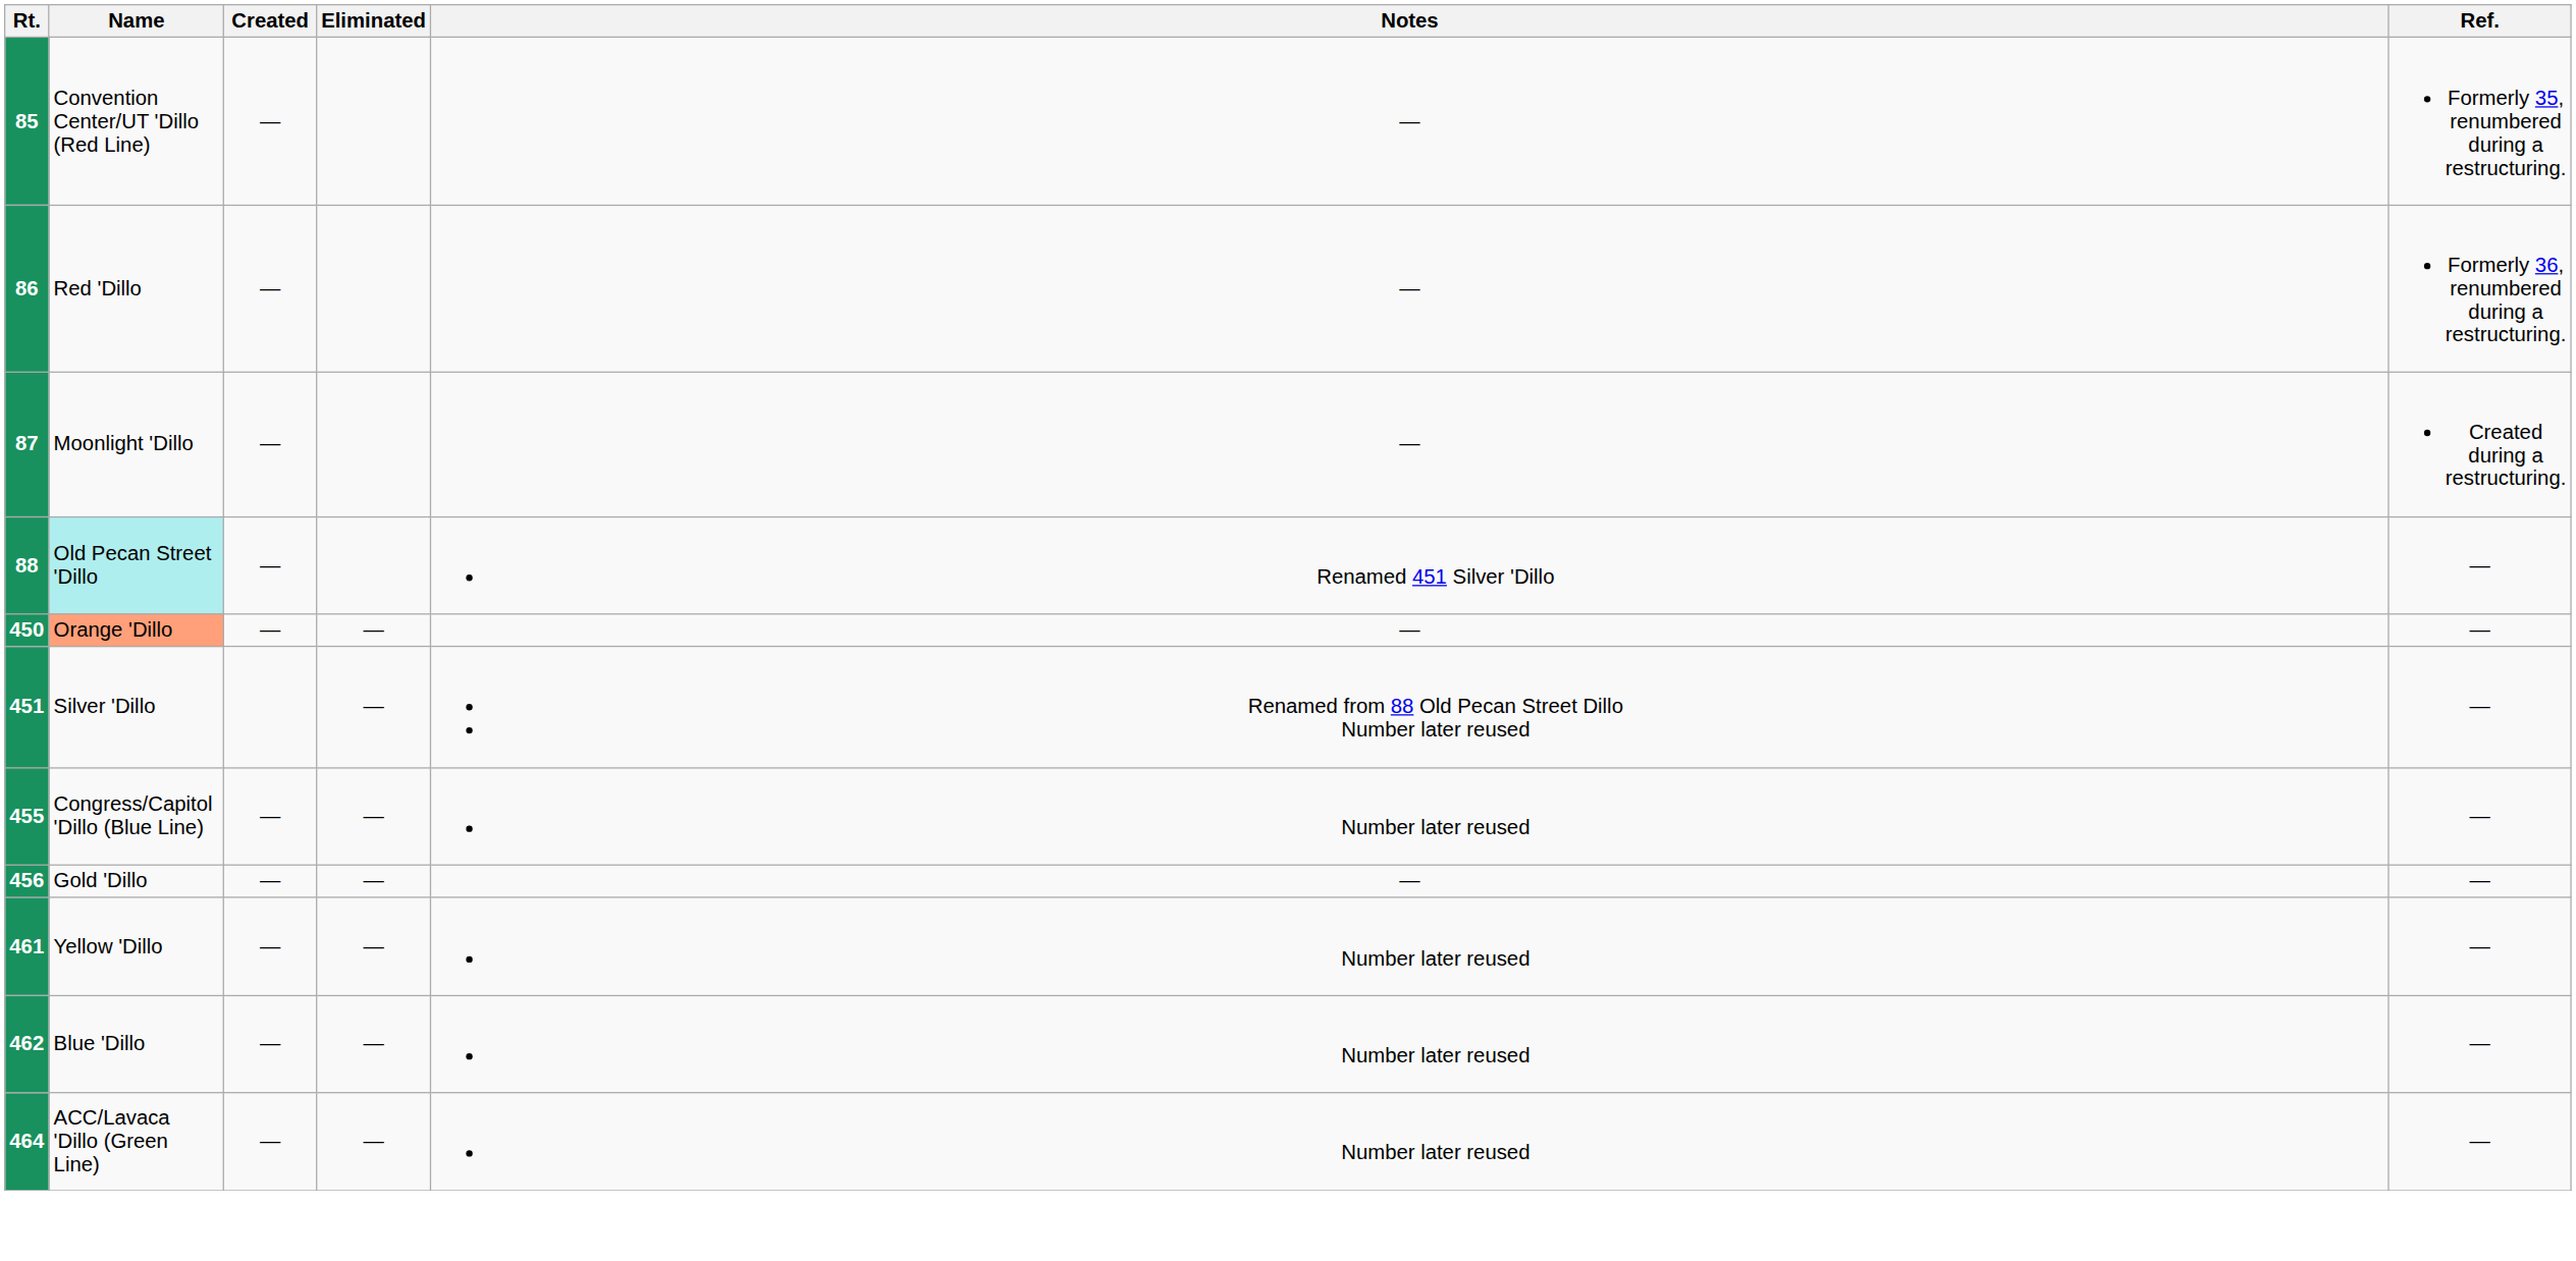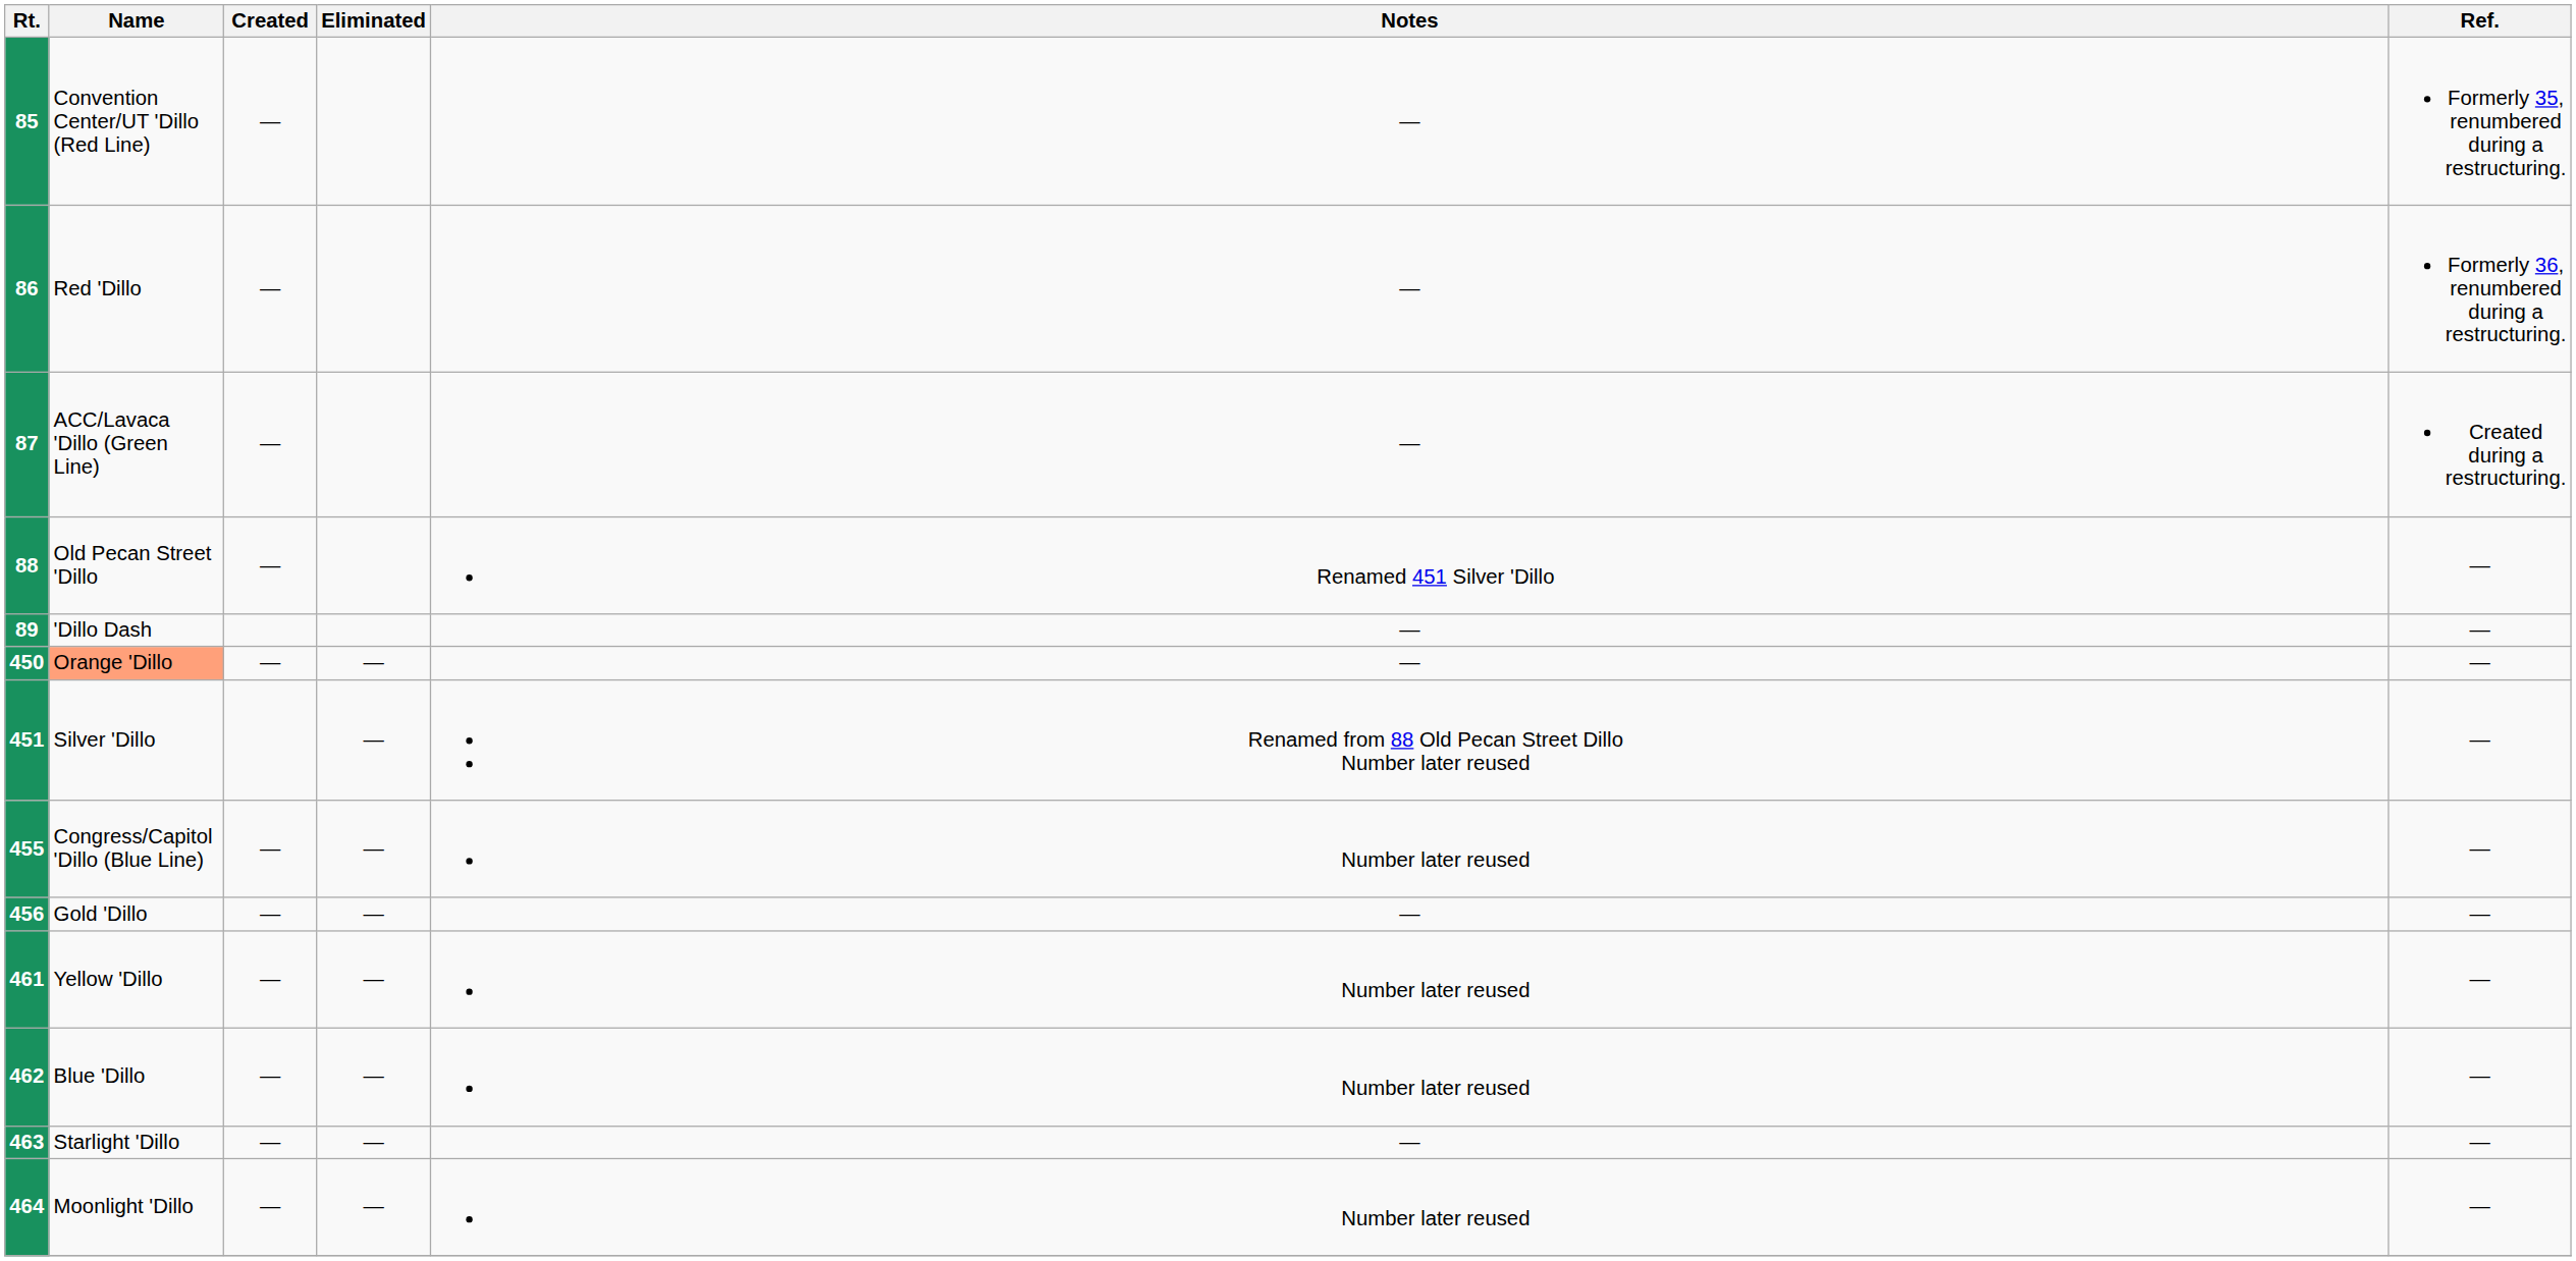 <table class="wikitable mw-collapsible mw-collapsed sortable" style="text-align: center; width:100%;">
 <tr>
 <th scope="col" style="width: 1.5em;">Rt.</th>
 <th scope="col" style="width: 8em;">Name</th>
 <th scope="col" style="width: 4em;">Created</th>
 <th scope="col" style="width: 4em;">Eliminated</th>
 <th class="unsortable">Notes</th>
 <th scope="col" style="width: 1em;" class="unsortable">Ref.</th>
 </tr>
 <tr>
 <th style="background: #18915E; color:#FFFFFF;">85</th>
 <td align="left">Convention Center/UT 'Dillo (Red Line)</td>
 <td>—</td>
 <td></td>
 <td>—</td>
 <td><br><ul><li>Formerly <a href='#'>35</a>, renumbered during a restructuring.</li></ul></td>
 </tr>
 <tr>
 <th style="background: #18915E; color:#FFFFFF;">86</th>
 <td align="left">Red 'Dillo</td>
 <td>—</td>
 <td></td>
 <td>—</td>
 <td><br><ul><li>Formerly <a href='#'>36</a>, renumbered during a restructuring.</li></ul></td>
 </tr>
 <tr>
 <th style="background: #18915E; color:#FFFFFF;">87</th>
-<td align="left">Moonlight 'Dillo</td>
+<td align="left">ACC/Lavaca 'Dillo (Green Line)</td>
 <td>—</td>
 <td></td>
 <td>—</td>
 <td><br><ul><li>Created during a restructuring.</li></ul></td>
 </tr>
 <tr>
 <th style="background: #18915E; color:#FFFFFF;">88</th>
-<td align="left" style="background: paleturquoise;">Old Pecan Street 'Dillo</td>
+<td align="left">Old Pecan Street 'Dillo</td>
 <td>—</td>
 <td></td>
 <td><br><ul><li>Renamed <a href='#'>451</a> Silver 'Dillo</li></ul></td>
+<td>—</td>
+</tr>
+<tr>
+<th style="background: #18915E; color:#FFFFFF;">89</th>
+<td align="left">'Dillo Dash</td>
+<td></td>
+<td></td>
+<td>—</td>
 <td>—</td>
 </tr>
 <tr>
 <th style="background: #18915E; color:#FFFFFF;">450</th>
 <td align="left" style="background: lightsalmon;">Orange 'Dillo</td>
 <td>—</td>
 <td>—</td>
 <td>—</td>
 <td>—</td>
 </tr>
 <tr>
 <th style="background: #18915E; color:#FFFFFF;">451</th>
 <td align="left">Silver 'Dillo</td>
 <td></td>
 <td>—</td>
 <td><br><ul><li>Renamed from <a href='#'>88</a> Old Pecan Street Dillo</li><li>Number later reused</li></ul></td>
 <td>—</td>
 </tr>
 <tr>
 <th style="background: #18915E; color:#FFFFFF;">455</th>
 <td align="left">Congress/Capitol 'Dillo (Blue Line)</td>
 <td>—</td>
 <td>—</td>
 <td><br><ul><li>Number later reused</li></ul></td>
 <td>—</td>
 </tr>
 <tr>
 <th style="background: #18915E; color:#FFFFFF;">456</th>
 <td align="left">Gold 'Dillo</td>
 <td>—</td>
 <td>—</td>
 <td>—</td>
 <td>—</td>
 </tr>
 <tr>
 <th style="background: #18915E; color:#FFFFFF;">461</th>
 <td align="left">Yellow 'Dillo</td>
 <td>—</td>
 <td>—</td>
 <td><br><ul><li>Number later reused</li></ul></td>
 <td>—</td>
 </tr>
 <tr>
 <th style="background: #18915E; color:#FFFFFF;">462</th>
 <td align="left">Blue 'Dillo</td>
 <td>—</td>
 <td>—</td>
 <td><br><ul><li>Number later reused</li></ul></td>
 <td>—</td>
 </tr>
 <tr>
+<th style="background: #18915E; color:#FFFFFF;">463</th>
+<td align="left">Starlight 'Dillo</td>
+<td>—</td>
+<td>—</td>
+<td>—</td>
+<td>—</td>
+</tr>
+<tr>
 <th style="background: #18915E; color:#FFFFFF;">464</th>
-<td align="left">ACC/Lavaca 'Dillo (Green Line)</td>
+<td align="left">Moonlight 'Dillo</td>
 <td>—</td>
 <td>—</td>
 <td><br><ul><li>Number later reused</li></ul></td>
 <td>—</td>
 </tr>
 <tr>
 </tr>
 </table>
